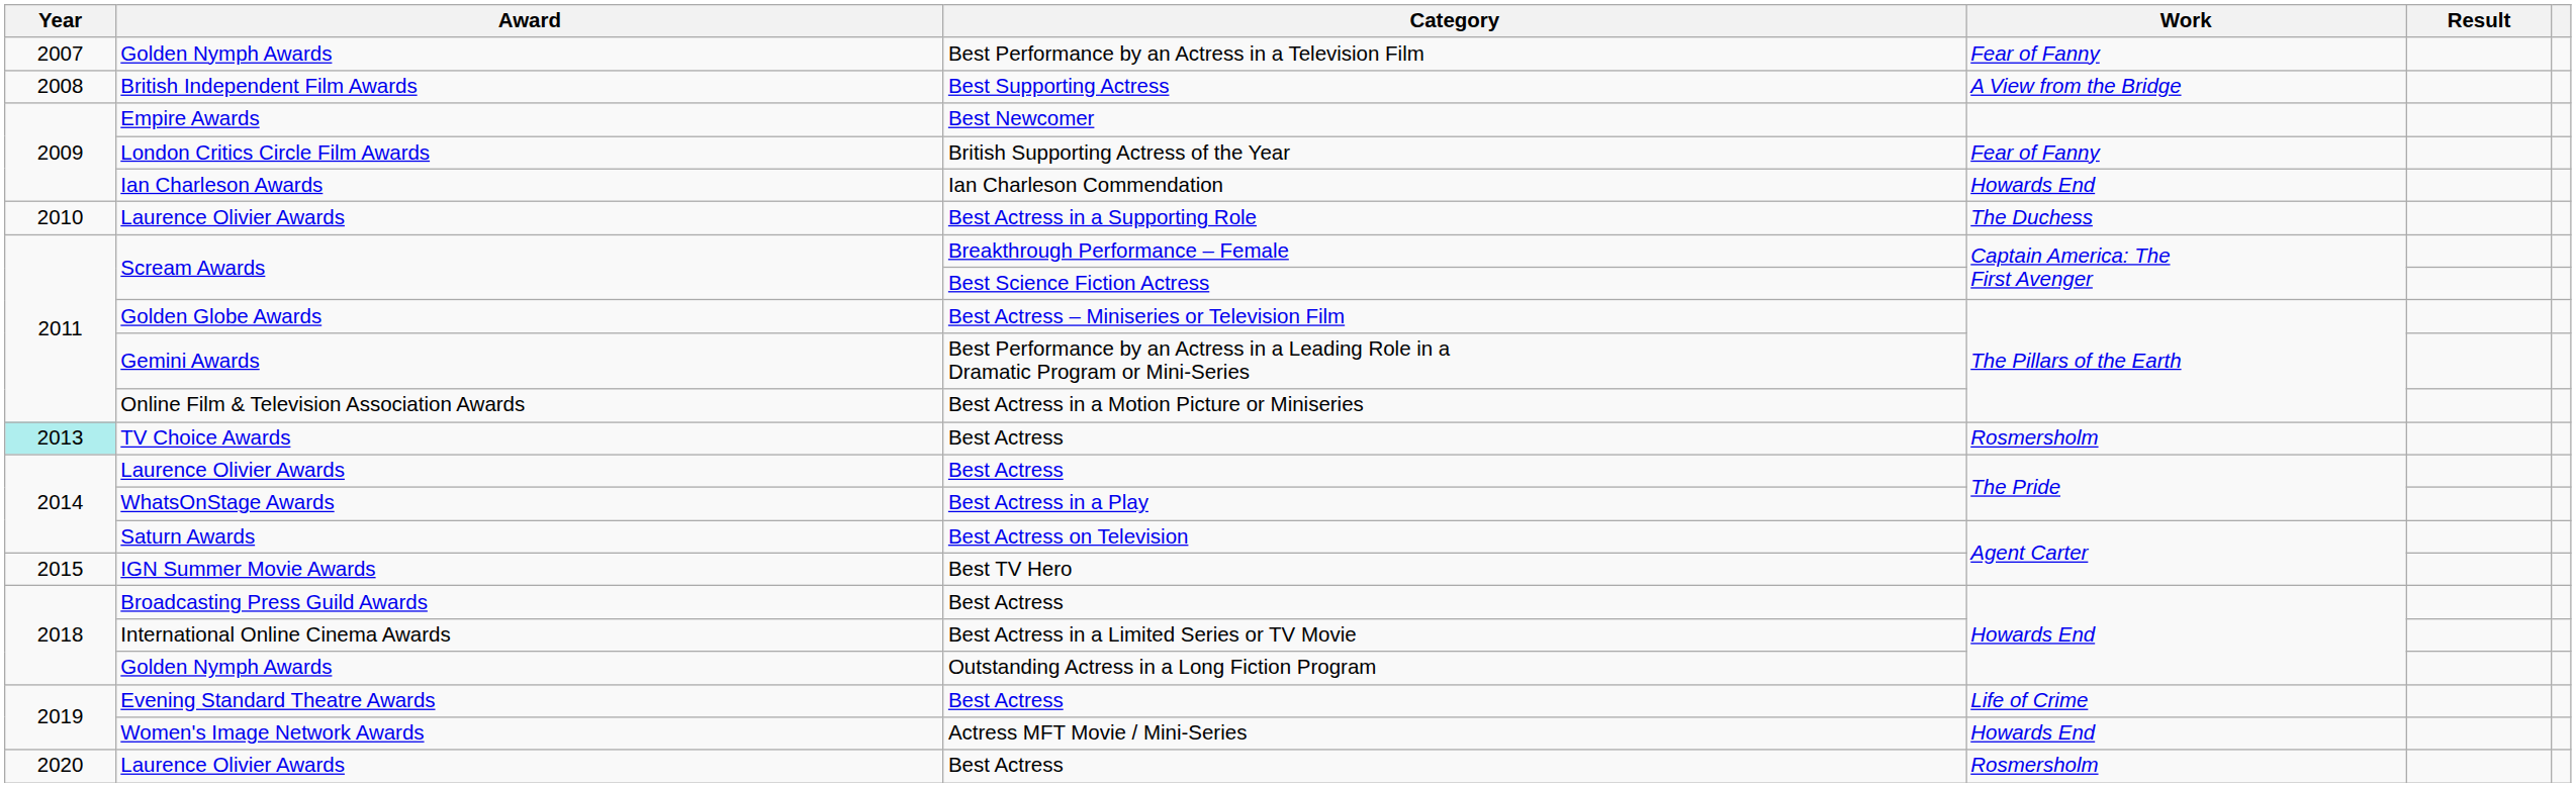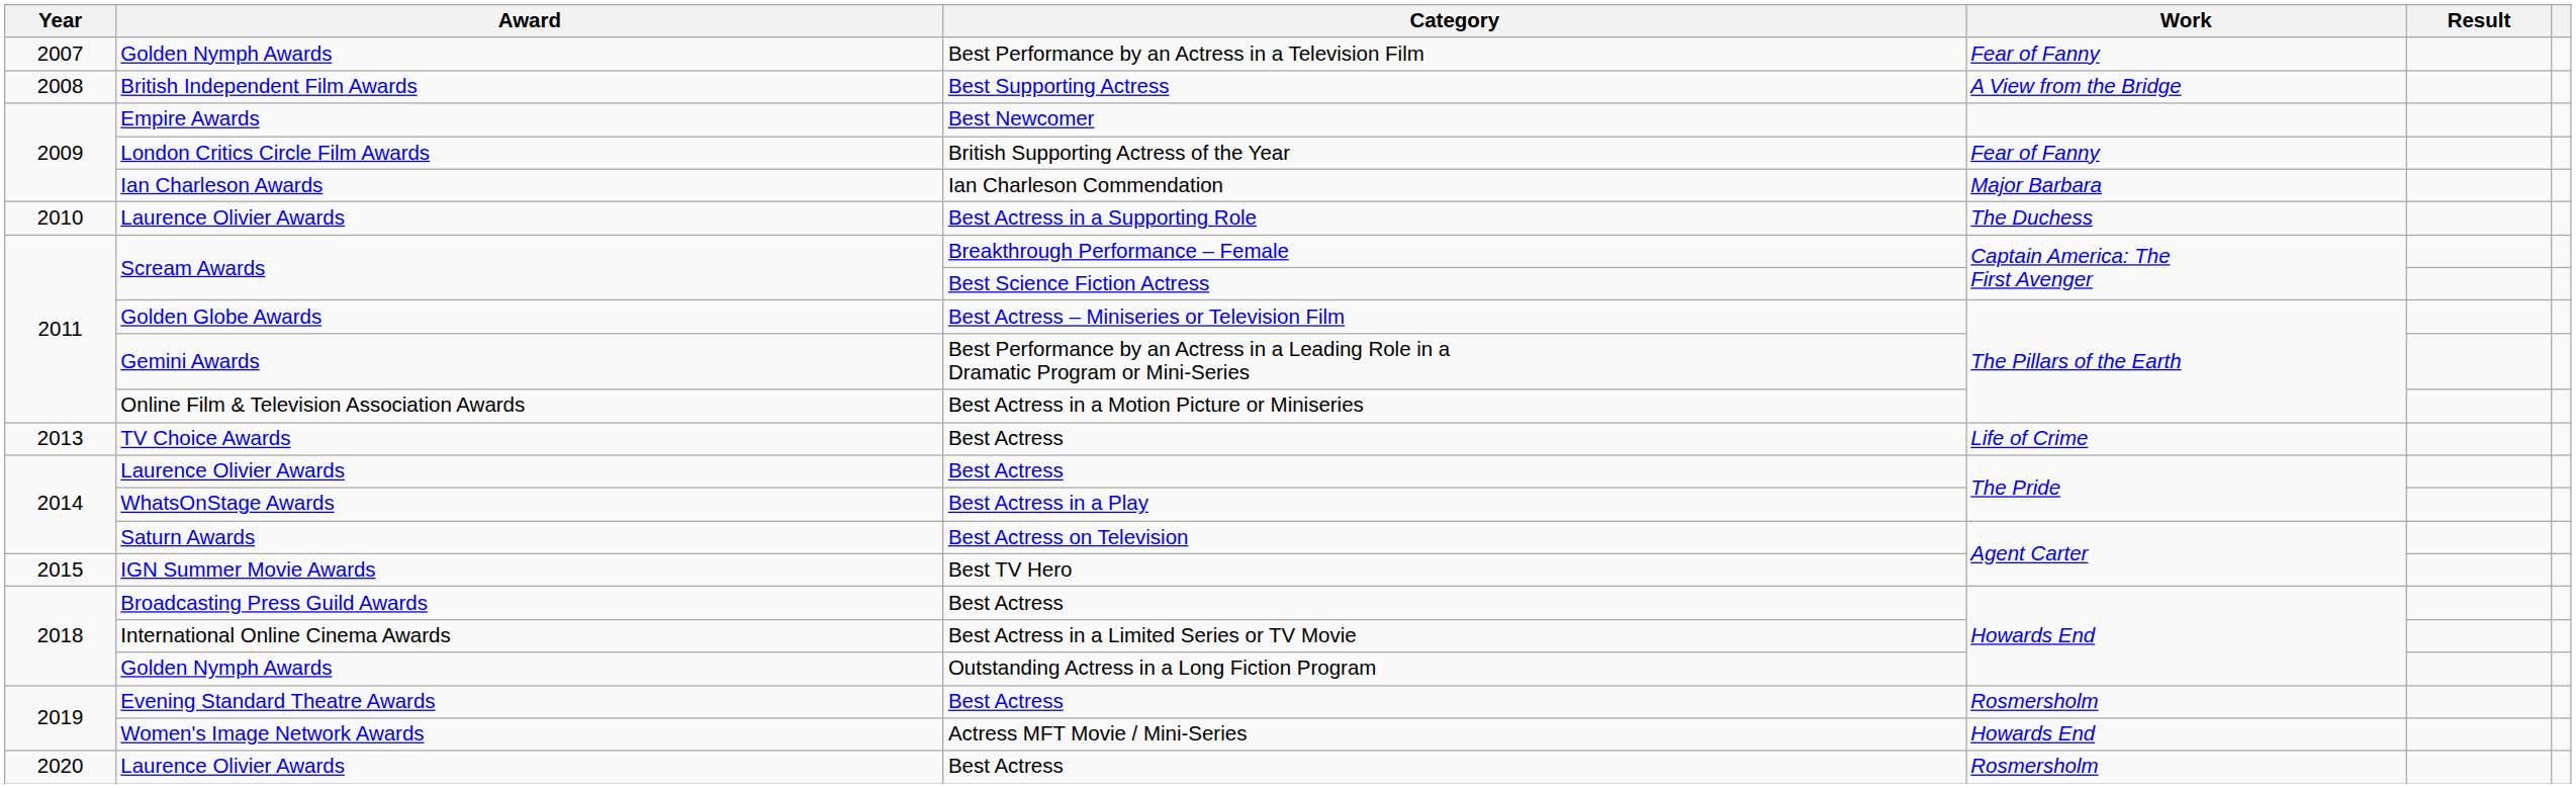 <table class="wikitable sortable" width="100%" style="text-align:left; font-size:100%">
 <tr>
 <th>Year</th>
 <th>Award</th>
 <th>Category</th>
 <th>Work</th>
 <th>Result</th>
 <th class="unsortable"></th>
 </tr>
 <tr>
 <td align="center">2007</td>
 <td><a href='#'>Golden Nymph Awards</a></td>
 <td>Best Performance by an Actress in a Television Film</td>
 <td><em><a href='#'>Fear of Fanny</a></em></td>
 <td></td>
 <td></td>
 </tr>
 <tr>
 <td align="center">2008</td>
 <td><a href='#'>British Independent Film Awards</a></td>
 <td><a href='#'>Best Supporting Actress</a></td>
 <td rowspan="1"><em><a href='#'>A View from the Bridge</a></em></td>
 <td></td>
 <td></td>
 </tr>
 <tr>
 <td rowspan="3"align="center">2009</td>
 <td><a href='#'>Empire Awards</a></td>
 <td><a href='#'>Best Newcomer</a></td>
 <td></td>
 <td></td>
 <td></td>
 </tr>
 <tr>
 <td><a href='#'>London Critics Circle Film Awards</a></td>
 <td>British Supporting Actress of the Year</td>
 <td><em><a href='#'>Fear of Fanny</a></em></td>
 <td></td>
 <td></td>
 </tr>
 <tr>
 <td><a href='#'>Ian Charleson Awards</a></td>
 <td>Ian Charleson Commendation</td>
-<td><em><a href='#'>Howards End</a></em></td>
+<td><em><a href='#'>Major Barbara</a></em></td>
 <td></td>
 <td></td>
 </tr>
 <tr>
 <td align="center">2010</td>
 <td><a href='#'>Laurence Olivier Awards</a></td>
 <td><a href='#'>Best Actress in a Supporting Role</a></td>
 <td><em><a href='#'>The Duchess</a></em></td>
 <td></td>
 <td align="center"></td>
 </tr>
 <tr>
 <td align="center"rowspan="5">2011</td>
 <td rowspan="2"><a href='#'>Scream Awards</a></td>
 <td><a href='#'>Breakthrough Performance – Female</a></td>
 <td rowspan="2"><em><a href='#'>Captain America: The</a></em><br><em><a href='#'>First Avenger</a></em></td>
 <td></td>
 <td></td>
 </tr>
 <tr>
 <td><a href='#'>Best Science Fiction Actress</a></td>
 <td></td>
 <td></td>
 </tr>
 <tr>
 <td><a href='#'>Golden Globe Awards</a></td>
 <td><a href='#'>Best Actress – Miniseries or Television Film</a></td>
 <td rowspan="3"><em><a href='#'>The Pillars of the Earth</a></em></td>
 <td></td>
 <td></td>
 </tr>
 <tr>
 <td><a href='#'>Gemini Awards</a></td>
 <td>Best Performance by an Actress in a Leading Role in a<br> Dramatic Program or Mini-Series</td>
 <td></td>
 <td></td>
 </tr>
 <tr>
 <td>Online Film & Television Association Awards</td>
 <td>Best Actress in a Motion Picture or Miniseries</td>
 <td></td>
 <td></td>
 </tr>
 <tr>
-<td align="center" style="background: paleturquoise;">2013</td>
+<td align="center">2013</td>
 <td><a href='#'>TV Choice Awards</a></td>
 <td>Best Actress</td>
-<td><em><a href='#'>Rosmersholm</a></em></td>
+<td><em><a href='#'>Life of Crime</a></em></td>
 <td></td>
 <td></td>
 </tr>
 <tr>
 <td align="center"rowspan="3">2014</td>
 <td><a href='#'>Laurence Olivier Awards</a></td>
 <td><a href='#'>Best Actress</a></td>
 <td rowspan="2"><em><a href='#'>The Pride</a></em></td>
 <td></td>
 <td></td>
 </tr>
 <tr>
 <td><a href='#'>WhatsOnStage Awards</a></td>
 <td><a href='#'>Best Actress in a Play</a></td>
 <td></td>
 <td></td>
 </tr>
 <tr>
 <td><a href='#'>Saturn Awards</a></td>
 <td><a href='#'>Best Actress on Television</a></td>
 <td rowspan="2"><em><a href='#'>Agent Carter</a></em></td>
 <td></td>
 <td align="center"></td>
 </tr>
 <tr>
 <td align="center">2015</td>
 <td><a href='#'>IGN Summer Movie Awards</a></td>
 <td>Best TV Hero</td>
 <td></td>
 <td></td>
 </tr>
 <tr>
 <td rowspan="3"align="center">2018</td>
 <td><a href='#'>Broadcasting Press Guild Awards</a></td>
 <td>Best Actress</td>
 <td rowspan="3"><em><a href='#'>Howards End</a></em></td>
 <td></td>
 <td align="center"></td>
 </tr>
 <tr>
 <td>International Online Cinema Awards</td>
 <td>Best Actress in a Limited Series or TV Movie</td>
 <td></td>
 <td></td>
 </tr>
 <tr>
 <td><a href='#'>Golden Nymph Awards</a></td>
 <td>Outstanding Actress in a Long Fiction Program</td>
 <td></td>
 <td></td>
 </tr>
 <tr>
 <td rowspan="2"align="center">2019</td>
 <td><a href='#'>Evening Standard Theatre Awards</a></td>
 <td><a href='#'>Best Actress</a></td>
-<td><em><a href='#'>Life of Crime</a></em></td>
+<td><em><a href='#'>Rosmersholm</a></em></td>
 <td></td>
 <td align="center"></td>
 </tr>
 <tr>
 <td><a href='#'>Women's Image Network Awards</a></td>
 <td>Actress MFT Movie / Mini-Series</td>
 <td><em><a href='#'>Howards End</a></em></td>
 <td></td>
 <td></td>
 </tr>
 <tr>
 <td align="center">2020</td>
 <td><a href='#'>Laurence Olivier Awards</a></td>
 <td>Best Actress</td>
 <td><em><a href='#'>Rosmersholm</a></em></td>
 <td></td>
 <td align="center"></td>
 </tr>
 </table>
